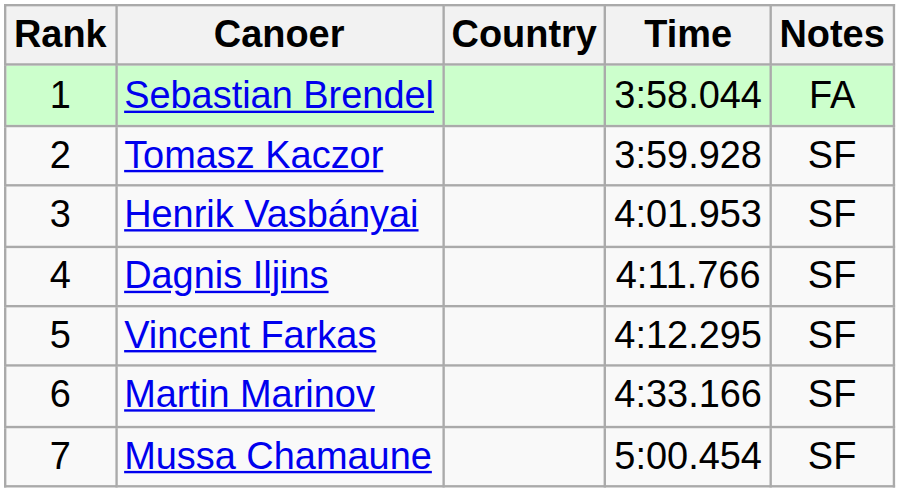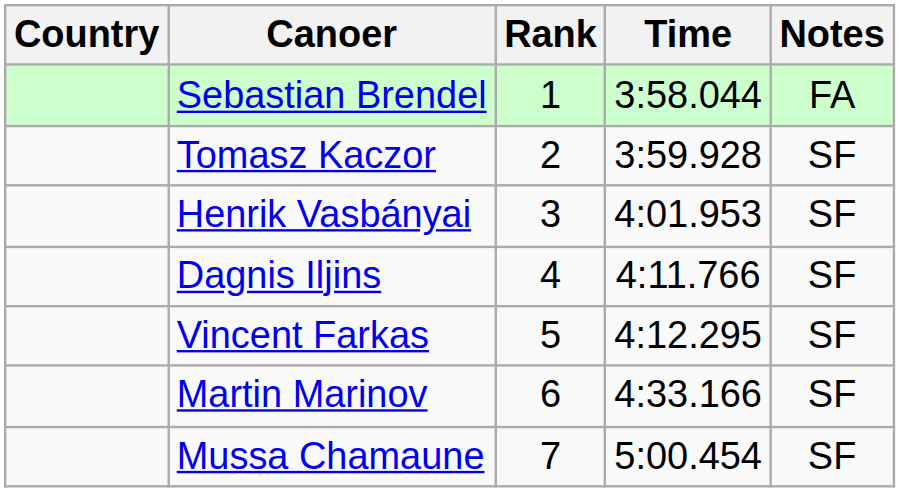 <table class="wikitable sortable" style="text-align:center;">
 <tr>
+<th>Country</th>
+<th>Canoer</th>
 <th>Rank</th>
-<th>Canoer</th>
-<th>Country</th>
 <th>Time</th>
 <th>Notes</th>
 </tr>
 <tr bgcolor=ccffcc>
+<td align=left></td>
+<td align=left><a href='#'>Sebastian Brendel</a></td>
 <td>1</td>
-<td align=left><a href='#'>Sebastian Brendel</a></td>
-<td align=left></td>
 <td>3:58.044</td>
 <td>FA</td>
 </tr>
 <tr>
+<td align=left></td>
+<td align=left><a href='#'>Tomasz Kaczor</a></td>
 <td>2</td>
-<td align=left><a href='#'>Tomasz Kaczor</a></td>
-<td align=left></td>
 <td>3:59.928</td>
 <td>SF</td>
 </tr>
 <tr>
+<td align=left></td>
+<td align=left><a href='#'>Henrik Vasbányai</a></td>
 <td>3</td>
-<td align=left><a href='#'>Henrik Vasbányai</a></td>
-<td align=left></td>
 <td>4:01.953</td>
 <td>SF</td>
 </tr>
 <tr>
+<td align=left></td>
+<td align=left><a href='#'>Dagnis Iljins</a></td>
 <td>4</td>
-<td align=left><a href='#'>Dagnis Iljins</a></td>
-<td align=left></td>
 <td>4:11.766</td>
 <td>SF</td>
 </tr>
 <tr>
+<td align=left></td>
+<td align=left><a href='#'>Vincent Farkas</a></td>
 <td>5</td>
-<td align=left><a href='#'>Vincent Farkas</a></td>
-<td align=left></td>
 <td>4:12.295</td>
 <td>SF</td>
 </tr>
 <tr>
+<td align=left></td>
+<td align=left><a href='#'>Martin Marinov</a></td>
 <td>6</td>
-<td align=left><a href='#'>Martin Marinov</a></td>
-<td align=left></td>
 <td>4:33.166</td>
 <td>SF</td>
 </tr>
 <tr>
+<td align=left></td>
+<td align=left><a href='#'>Mussa Chamaune</a></td>
 <td>7</td>
-<td align=left><a href='#'>Mussa Chamaune</a></td>
-<td align=left></td>
 <td>5:00.454</td>
 <td>SF</td>
 </tr>
 </table>
